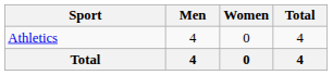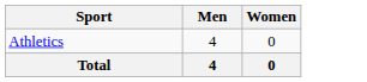 <table class="wikitable sortable" style="text-align:center;">
 <tr>
 <th width=180>Sport</th>
 <th width=55>Men</th>
 <th width=55>Women</th>
-<th width=55>Total</th>
 </tr>
 <tr>
 <td align=left><a href='#'>Athletics</a></td>
 <td>4</td>
 <td>0</td>
-<td>4</td>
 </tr>
 <tr>
 <th>Total</th>
 <th>4</th>
 <th>0</th>
-<th>4</th>
 </tr>
 </table>
